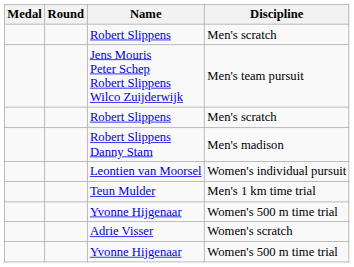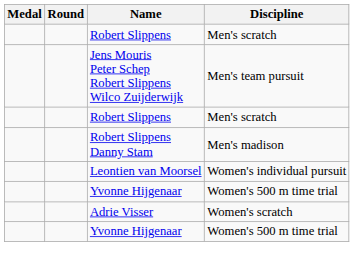 <table class="wikitable sortable">
 <tr>
 <th>Medal</th>
 <th>Round</th>
 <th>Name</th>
 <th>Discipline</th>
 </tr>
 <tr>
 <td></td>
 <td></td>
 <td><a href='#'>Robert Slippens</a></td>
 <td>Men's scratch</td>
 </tr>
 <tr>
 <td></td>
 <td></td>
 <td><a href='#'>Jens Mouris</a><br><a href='#'>Peter Schep</a><br><a href='#'>Robert Slippens</a><br><a href='#'>Wilco Zuijderwijk</a></td>
 <td>Men's team pursuit</td>
 </tr>
 <tr>
 <td></td>
 <td></td>
 <td><a href='#'>Robert Slippens</a></td>
 <td>Men's scratch</td>
 </tr>
 <tr>
 <td></td>
 <td></td>
 <td><a href='#'>Robert Slippens</a><br><a href='#'>Danny Stam</a></td>
 <td>Men's madison</td>
 </tr>
 <tr>
 <td></td>
 <td></td>
 <td><a href='#'>Leontien van Moorsel</a></td>
 <td>Women's individual pursuit</td>
 </tr>
 <tr>
 <td></td>
 <td></td>
-<td><a href='#'>Teun Mulder</a></td>
-<td>Men's 1 km time trial</td>
-</tr>
-<tr>
-<td></td>
-<td></td>
 <td><a href='#'>Yvonne Hijgenaar</a></td>
 <td>Women's 500 m time trial</td>
 </tr>
 <tr>
 <td></td>
 <td></td>
 <td><a href='#'>Adrie Visser</a></td>
 <td>Women's scratch</td>
 </tr>
 <tr>
 <td></td>
 <td><strong></strong></td>
 <td><a href='#'>Yvonne Hijgenaar</a></td>
 <td>Women's 500 m time trial</td>
 </tr>
 </table>
